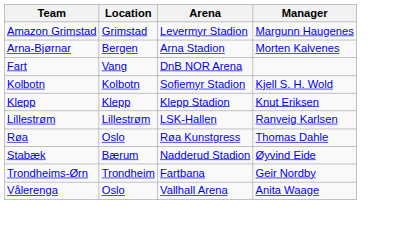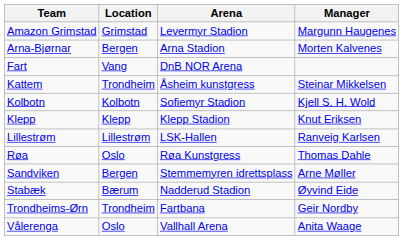 <table class="wikitable sortable" border="1">
 <tr>
 <th>Team</th>
 <th>Location</th>
 <th>Arena</th>
 <th>Manager</th>
 </tr>
 <tr>
 <td><a href='#'>Amazon Grimstad</a></td>
 <td><a href='#'>Grimstad</a></td>
 <td><a href='#'>Levermyr Stadion</a></td>
 <td><a href='#'>Margunn Haugenes</a></td>
 </tr>
 <tr>
 <td><a href='#'>Arna-Bjørnar</a></td>
 <td><a href='#'>Bergen</a></td>
 <td><a href='#'>Arna Stadion</a></td>
 <td><a href='#'>Morten Kalvenes</a></td>
 </tr>
 <tr>
 <td><a href='#'>Fart</a></td>
 <td><a href='#'>Vang</a></td>
 <td><a href='#'>DnB NOR Arena</a></td>
 <td></td>
 </tr>
 <tr>
+<td><a href='#'>Kattem</a></td>
+<td><a href='#'>Trondheim</a></td>
+<td><a href='#'>Åsheim kunstgress</a></td>
+<td><a href='#'>Steinar Mikkelsen</a></td>
+</tr>
+<tr>
 <td><a href='#'>Kolbotn</a></td>
 <td><a href='#'>Kolbotn</a></td>
 <td><a href='#'>Sofiemyr Stadion</a></td>
 <td><a href='#'>Kjell S. H. Wold</a></td>
 </tr>
 <tr>
 <td><a href='#'>Klepp</a></td>
 <td><a href='#'>Klepp</a></td>
 <td><a href='#'>Klepp Stadion</a></td>
 <td><a href='#'>Knut Eriksen</a></td>
 </tr>
 <tr>
 <td><a href='#'>Lillestrøm</a></td>
 <td><a href='#'>Lillestrøm</a></td>
 <td><a href='#'>LSK-Hallen</a></td>
 <td><a href='#'>Ranveig Karlsen</a></td>
 </tr>
 <tr>
 <td><a href='#'>Røa</a></td>
 <td><a href='#'>Oslo</a></td>
 <td><a href='#'>Røa Kunstgress</a></td>
 <td><a href='#'>Thomas Dahle</a></td>
 </tr>
 <tr>
+<td><a href='#'>Sandviken</a></td>
+<td><a href='#'>Bergen</a></td>
+<td><a href='#'>Stemmemyren idrettsplass</a></td>
+<td><a href='#'>Arne Møller</a></td>
+</tr>
+<tr>
 <td><a href='#'>Stabæk</a></td>
 <td><a href='#'>Bærum</a></td>
 <td><a href='#'>Nadderud Stadion</a></td>
 <td><a href='#'>Øyvind Eide</a></td>
 </tr>
 <tr>
 <td><a href='#'>Trondheims-Ørn</a></td>
 <td><a href='#'>Trondheim</a></td>
 <td><a href='#'>Fartbana</a></td>
 <td><a href='#'>Geir Nordby</a></td>
 </tr>
 <tr>
 <td><a href='#'>Vålerenga</a></td>
 <td><a href='#'>Oslo</a></td>
 <td><a href='#'>Vallhall Arena</a></td>
 <td><a href='#'>Anita Waage</a></td>
 </tr>
 </table>
